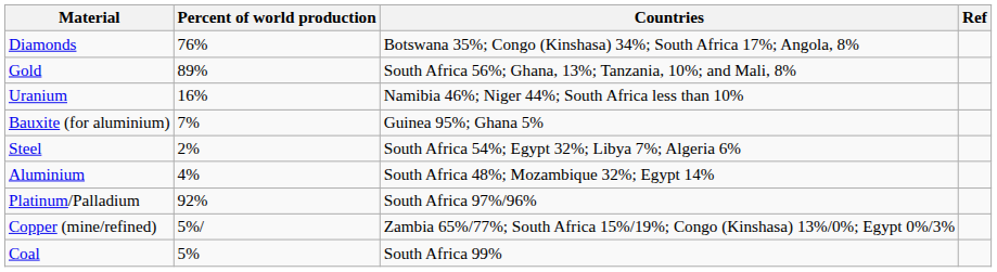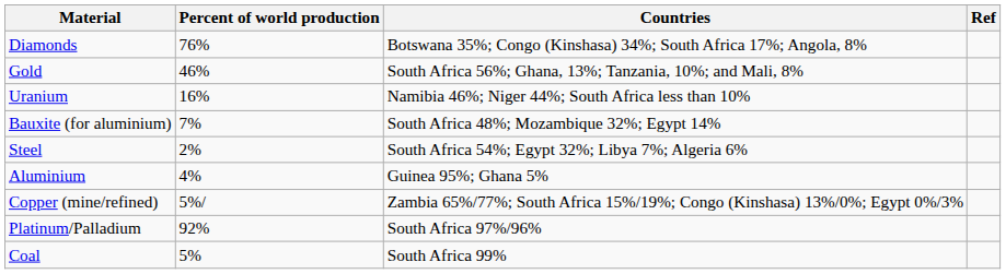 <table class="wikitable sortable">
 <tr>
 <th>Material</th>
 <th>Percent of world production</th>
 <th>Countries</th>
 <th>Ref</th>
 </tr>
 <tr>
 <td><a href='#'>Diamonds</a></td>
 <td>76%</td>
 <td>Botswana 35%; Congo (Kinshasa) 34%; South Africa 17%; Angola, 8%</td>
 <td></td>
 </tr>
 <tr>
 <td><a href='#'>Gold</a></td>
-<td>89%</td>
+<td>46%</td>
 <td>South Africa 56%; Ghana, 13%; Tanzania, 10%; and Mali, 8%</td>
 <td></td>
 </tr>
 <tr>
 <td><a href='#'>Uranium</a></td>
 <td>16%</td>
 <td>Namibia 46%; Niger 44%; South Africa less than 10%</td>
 <td></td>
 </tr>
 <tr>
 <td><a href='#'>Bauxite</a> (for aluminium)</td>
 <td>7%</td>
-<td>Guinea 95%; Ghana 5%</td>
+<td>South Africa 48%; Mozambique 32%; Egypt 14%</td>
 <td></td>
 </tr>
 <tr>
 <td><a href='#'>Steel</a></td>
 <td>2%</td>
 <td>South Africa 54%; Egypt 32%; Libya 7%; Algeria 6%</td>
 <td></td>
 </tr>
 <tr>
 <td><a href='#'>Aluminium</a></td>
 <td>4%</td>
-<td>South Africa 48%; Mozambique 32%; Egypt 14%</td>
+<td>Guinea 95%; Ghana 5%</td>
+<td></td>
+</tr>
+<tr>
+<td><a href='#'>Copper</a> (mine/refined)</td>
+<td>5%/</td>
+<td>Zambia 65%/77%; South Africa 15%/19%; Congo (Kinshasa) 13%/0%; Egypt 0%/3%</td>
 <td></td>
 </tr>
 <tr>
 <td><a href='#'>Platinum</a>/Palladium</td>
 <td>92%</td>
 <td>South Africa 97%/96%</td>
 <td></td>
 </tr>
 <tr>
-<td><a href='#'>Copper</a> (mine/refined)</td>
-<td>5%/</td>
-<td>Zambia 65%/77%; South Africa 15%/19%; Congo (Kinshasa) 13%/0%; Egypt 0%/3%</td>
-<td></td>
-</tr>
-<tr>
 <td><a href='#'>Coal</a></td>
 <td>5%</td>
 <td>South Africa 99%</td>
 <td></td>
 </tr>
 </table>
